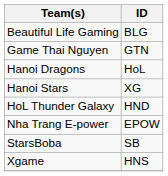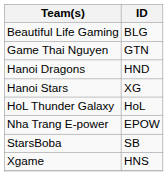 <table class="wikitable">
 <tr>
 <th>Team(s)</th>
 <th>ID</th>
 </tr>
 <tr>
 <td> Beautiful Life Gaming</td>
 <td>BLG</td>
 </tr>
 <tr>
 <td> Game Thai Nguyen</td>
 <td>GTN</td>
 </tr>
 <tr>
 <td> Hanoi Dragons</td>
-<td>HoL</td>
+<td>HND</td>
 </tr>
 <tr>
 <td> Hanoi Stars</td>
 <td>XG</td>
 </tr>
 <tr>
 <td> HoL Thunder Galaxy</td>
-<td>HND</td>
+<td>HoL</td>
 </tr>
 <tr>
 <td> Nha Trang E-power</td>
 <td>EPOW</td>
 </tr>
 <tr>
 <td> StarsBoba</td>
 <td>SB</td>
 </tr>
 <tr>
 <td> Xgame</td>
 <td>HNS</td>
 </tr>
 <tr>
 </tr>
 </table>
